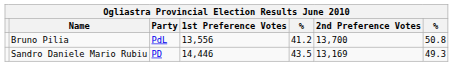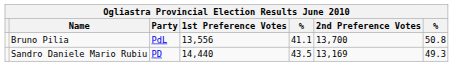 <table class="wikitable" style="margin: 1em auto; clear:left">
 <tr>
 <th colspan="9">Ogliastra Provincial Election Results June 2010</th>
 </tr>
 <tr>
 <th></th>
 <th>Name</th>
 <th>Party</th>
 <th>1st Preference Votes</th>
 <th>%</th>
 <th>2nd Preference Votes</th>
 <th>%</th>
 </tr>
 <tr>
 <td></td>
 <td>Bruno Pilia</td>
 <td><a href='#'>PdL</a></td>
 <td>13,556</td>
-<td>41.2</td>
+<td>41.1</td>
 <td>13,700</td>
 <td>50.8</td>
 </tr>
 <tr>
 <td></td>
 <td>Sandro Daniele Mario Rubiu</td>
 <td><a href='#'>PD</a></td>
-<td>14,446</td>
+<td>14,440</td>
 <td>43.5</td>
 <td>13,169</td>
 <td>49.3</td>
 </tr>
 </table>
